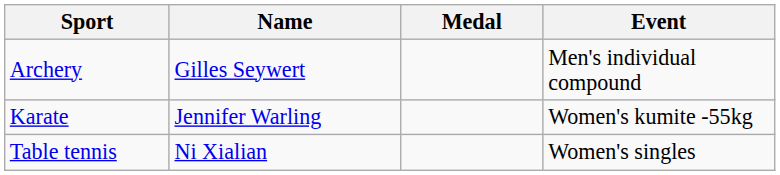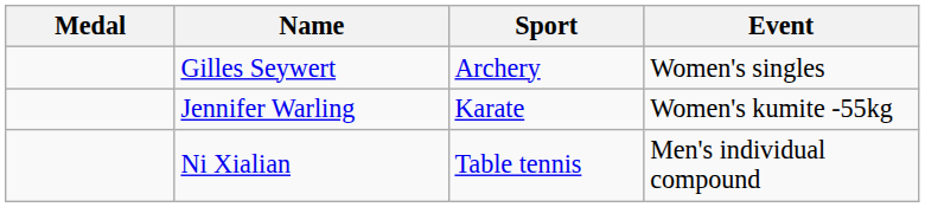 <table class="wikitable">
 <tr>
+<th style="width:6em">Medal</th>
+<th style="width:10em">Name</th>
 <th style="width:7em">Sport</th>
-<th style="width:10em">Name</th>
-<th style="width:6em">Medal</th>
 <th style="width:10em">Event</th>
 </tr>
 <tr>
+<td></td>
+<td><a href='#'>Gilles Seywert</a></td>
 <td><a href='#'>Archery</a></td>
-<td><a href='#'>Gilles Seywert</a></td>
-<td></td>
-<td>Men's individual compound</td>
+<td>Women's singles</td>
 </tr>
 <tr>
+<td></td>
+<td><a href='#'>Jennifer Warling</a></td>
 <td><a href='#'>Karate</a></td>
-<td><a href='#'>Jennifer Warling</a></td>
-<td></td>
 <td>Women's kumite -55kg</td>
 </tr>
 <tr>
+<td></td>
+<td><a href='#'>Ni Xialian</a></td>
 <td><a href='#'>Table tennis</a></td>
-<td><a href='#'>Ni Xialian</a></td>
-<td></td>
-<td>Women's singles</td>
+<td>Men's individual compound</td>
 </tr>
 </table>
